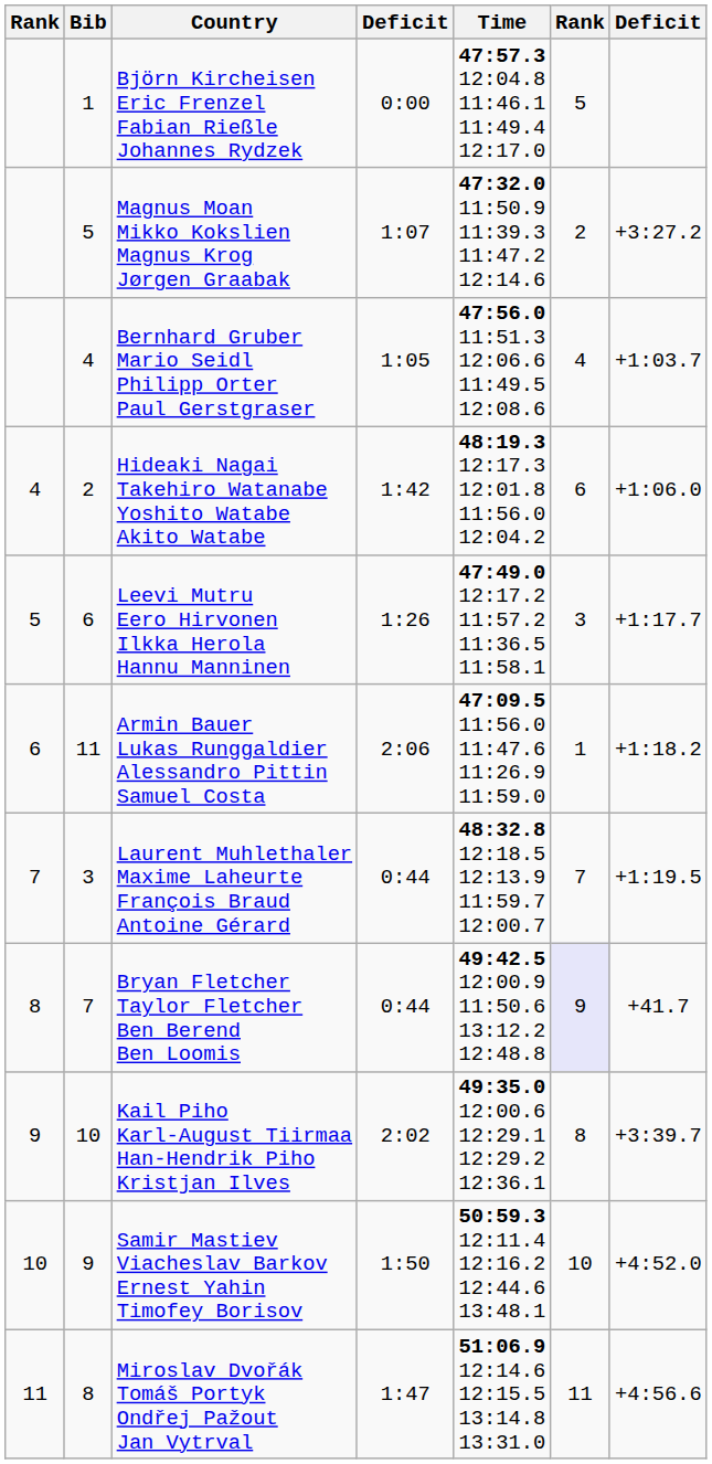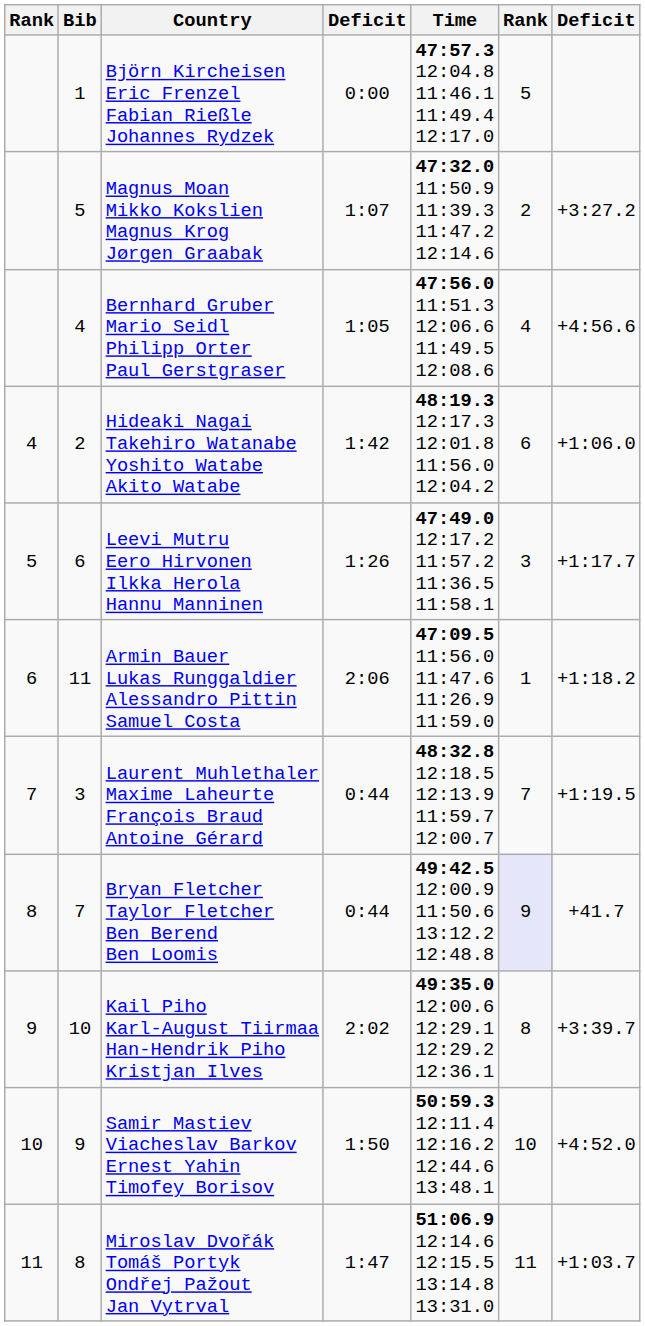 <table class="wikitable sortable" style="text-align:center">
 <tr>
 <th>Rank</th>
 <th>Bib</th>
 <th>Country</th>
 <th>Deficit</th>
 <th>Time</th>
 <th>Rank</th>
 <th>Deficit</th>
 </tr>
 <tr>
 <td></td>
 <td>1</td>
 <td align=left><br><a href='#'>Björn Kircheisen</a><br><a href='#'>Eric Frenzel</a><br><a href='#'>Fabian Rießle</a><br><a href='#'>Johannes Rydzek</a></td>
 <td>0:00</td>
 <td><strong>47:57.3</strong><br>12:04.8<br>11:46.1<br>11:49.4<br>12:17.0</td>
 <td>5</td>
 <td></td>
 </tr>
 <tr>
 <td></td>
 <td>5</td>
 <td align=left><br><a href='#'>Magnus Moan</a><br><a href='#'>Mikko Kokslien</a><br><a href='#'>Magnus Krog</a><br><a href='#'>Jørgen Graabak</a></td>
 <td>1:07</td>
 <td><strong>47:32.0</strong><br>11:50.9<br>11:39.3<br>11:47.2<br>12:14.6</td>
 <td>2</td>
 <td>+3:27.2</td>
 </tr>
 <tr>
 <td></td>
 <td>4</td>
 <td align=left><br><a href='#'>Bernhard Gruber</a><br><a href='#'>Mario Seidl</a><br><a href='#'>Philipp Orter</a><br><a href='#'>Paul Gerstgraser</a></td>
 <td>1:05</td>
 <td><strong>47:56.0</strong><br>11:51.3<br>12:06.6<br>11:49.5<br>12:08.6</td>
 <td>4</td>
-<td>+1:03.7</td>
+<td>+4:56.6</td>
 </tr>
 <tr>
 <td>4</td>
 <td>2</td>
 <td align=left><br><a href='#'>Hideaki Nagai</a><br><a href='#'>Takehiro Watanabe</a><br><a href='#'>Yoshito Watabe</a><br><a href='#'>Akito Watabe</a></td>
 <td>1:42</td>
 <td><strong>48:19.3</strong><br>12:17.3<br>12:01.8<br>11:56.0<br>12:04.2</td>
 <td>6</td>
 <td>+1:06.0</td>
 </tr>
 <tr>
 <td>5</td>
 <td>6</td>
 <td align=left><br><a href='#'>Leevi Mutru</a><br><a href='#'>Eero Hirvonen</a><br><a href='#'>Ilkka Herola</a><br><a href='#'>Hannu Manninen</a></td>
 <td>1:26</td>
 <td><strong>47:49.0</strong><br>12:17.2<br>11:57.2<br>11:36.5<br>11:58.1</td>
 <td>3</td>
 <td>+1:17.7</td>
 </tr>
 <tr>
 <td>6</td>
 <td>11</td>
 <td align=left><br><a href='#'>Armin Bauer</a><br><a href='#'>Lukas Runggaldier</a><br><a href='#'>Alessandro Pittin</a><br><a href='#'>Samuel Costa</a></td>
 <td>2:06</td>
 <td><strong>47:09.5</strong><br>11:56.0<br>11:47.6<br>11:26.9<br>11:59.0</td>
 <td>1</td>
 <td>+1:18.2</td>
 </tr>
 <tr>
 <td>7</td>
 <td>3</td>
 <td align=left><br><a href='#'>Laurent Muhlethaler</a><br><a href='#'>Maxime Laheurte</a><br><a href='#'>François Braud</a><br><a href='#'>Antoine Gérard</a></td>
 <td>0:44</td>
 <td><strong>48:32.8</strong><br>12:18.5<br>12:13.9<br>11:59.7<br>12:00.7</td>
 <td>7</td>
 <td>+1:19.5</td>
 </tr>
 <tr>
 <td>8</td>
 <td>7</td>
 <td align=left><br><a href='#'>Bryan Fletcher</a><br><a href='#'>Taylor Fletcher</a><br><a href='#'>Ben Berend</a><br><a href='#'>Ben Loomis</a></td>
 <td>0:44</td>
 <td><strong>49:42.5</strong><br>12:00.9<br>11:50.6<br>13:12.2<br>12:48.8</td>
 <td style="background: lavender;">9</td>
 <td>+41.7</td>
 </tr>
 <tr>
 <td>9</td>
 <td>10</td>
 <td align=left><br><a href='#'>Kail Piho</a><br><a href='#'>Karl-August Tiirmaa</a><br><a href='#'>Han-Hendrik Piho</a><br><a href='#'>Kristjan Ilves</a></td>
 <td>2:02</td>
 <td><strong>49:35.0</strong><br>12:00.6<br>12:29.1<br>12:29.2<br>12:36.1</td>
 <td>8</td>
 <td>+3:39.7</td>
 </tr>
 <tr>
 <td>10</td>
 <td>9</td>
 <td align=left><br><a href='#'>Samir Mastiev</a><br><a href='#'>Viacheslav Barkov</a><br><a href='#'>Ernest Yahin</a><br><a href='#'>Timofey Borisov</a></td>
 <td>1:50</td>
 <td><strong>50:59.3</strong><br>12:11.4<br>12:16.2<br>12:44.6<br>13:48.1</td>
 <td>10</td>
 <td>+4:52.0</td>
 </tr>
 <tr>
 <td>11</td>
 <td>8</td>
 <td align=left><br><a href='#'>Miroslav Dvořák</a><br><a href='#'>Tomáš Portyk</a><br><a href='#'>Ondřej Pažout</a><br><a href='#'>Jan Vytrval</a></td>
 <td>1:47</td>
 <td><strong>51:06.9</strong><br>12:14.6<br>12:15.5<br>13:14.8<br>13:31.0</td>
 <td>11</td>
-<td>+4:56.6</td>
+<td>+1:03.7</td>
 </tr>
 </table>
